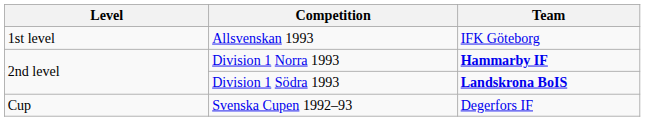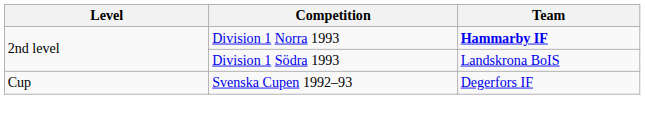 <table class="wikitable" style="text-align: left">
 <tr>
 <th style="width: 225px;">Level</th>
 <th style="width: 275px;">Competition</th>
 <th style="width: 200px;">Team</th>
-</tr>
-<tr>
-<td>1st level</td>
-<td><a href='#'>Allsvenskan</a> 1993</td>
-<td><a href='#'>IFK Göteborg</a></td>
 </tr>
 <tr>
 <td rowspan=2>2nd level</td>
 <td><a href='#'>Division 1</a> <a href='#'>Norra</a> 1993</td>
 <td><strong><a href='#'>Hammarby IF</a></strong></td>
 </tr>
 <tr>
 <td><a href='#'>Division 1</a> <a href='#'>Södra</a> 1993</td>
-<td><strong><a href='#'>Landskrona BoIS</a></strong></td>
+<td><a href='#'>Landskrona BoIS</a></td>
 </tr>
 <tr>
 <td>Cup</td>
 <td><a href='#'>Svenska Cupen</a> 1992–93</td>
 <td><a href='#'>Degerfors IF</a></td>
 </tr>
 </table>
